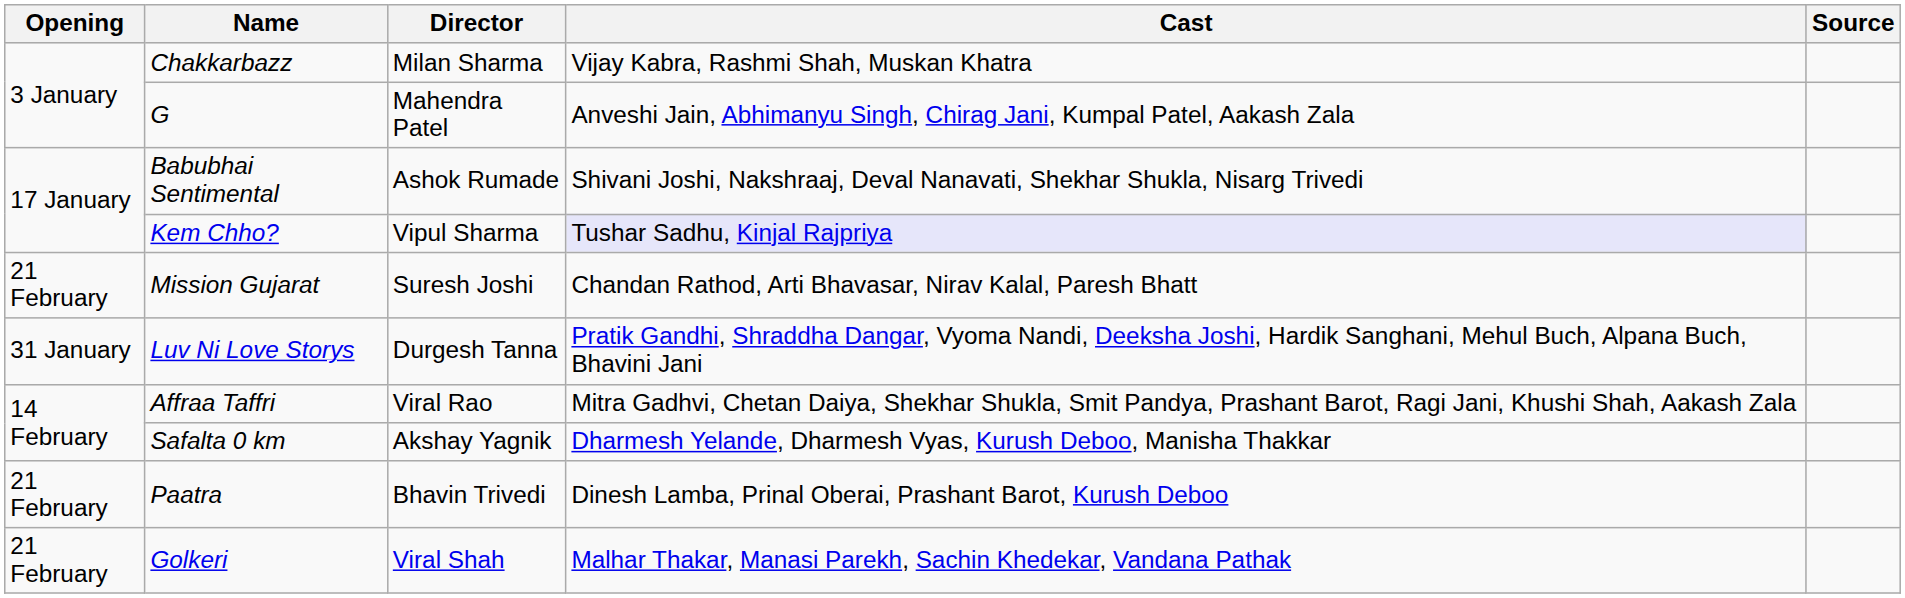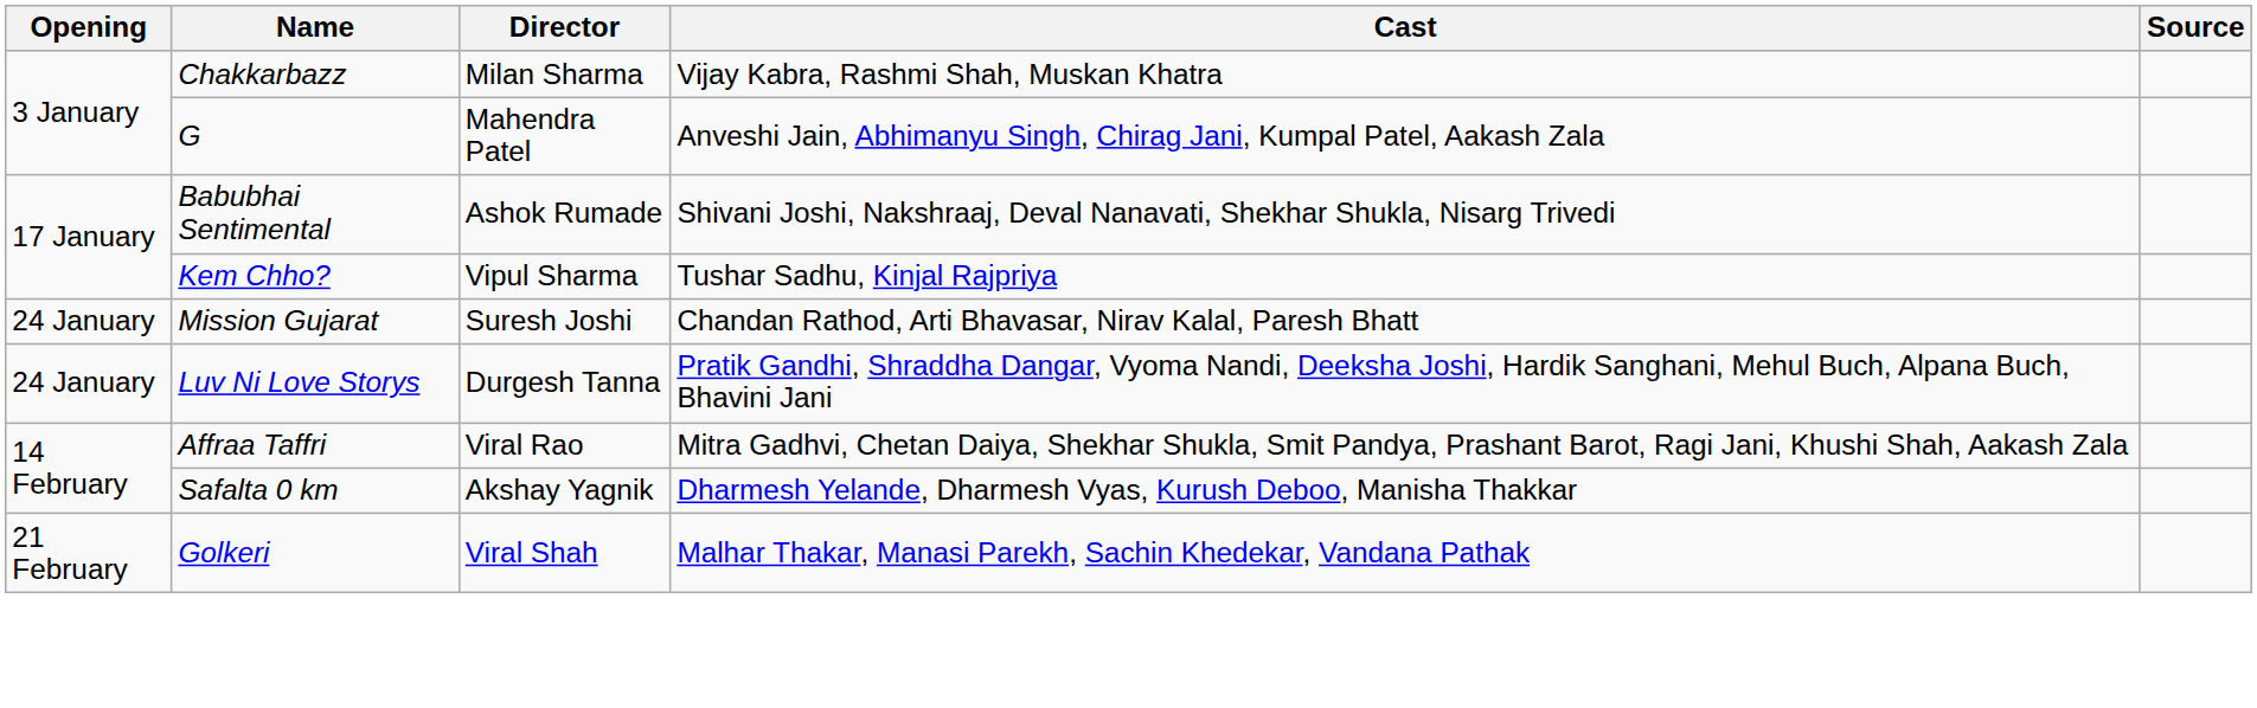 <table class="wikitable sortable">
 <tr>
 <th>Opening</th>
 <th>Name</th>
 <th>Director</th>
 <th>Cast</th>
 <th>Source</th>
 </tr>
 <tr>
 <td rowspan=2>3 January</td>
 <td><em>Chakkarbazz</em></td>
 <td>Milan Sharma</td>
 <td>Vijay Kabra, Rashmi Shah, Muskan Khatra</td>
 <td></td>
 </tr>
 <tr>
 <td><em>G</em></td>
 <td>Mahendra Patel</td>
 <td>Anveshi Jain, <a href='#'>Abhimanyu Singh</a>, <a href='#'>Chirag Jani</a>, Kumpal Patel, Aakash Zala</td>
 <td></td>
 </tr>
 <tr>
 <td rowspan=2>17 January</td>
 <td><em>Babubhai Sentimental</em></td>
 <td>Ashok Rumade</td>
 <td>Shivani Joshi, Nakshraaj, Deval Nanavati, Shekhar Shukla, Nisarg Trivedi</td>
 <td></td>
 </tr>
 <tr>
 <td><em><a href='#'>Kem Chho?</a></em></td>
 <td>Vipul Sharma</td>
-<td style="background: lavender;">Tushar Sadhu, <a href='#'>Kinjal Rajpriya</a></td>
+<td>Tushar Sadhu, <a href='#'>Kinjal Rajpriya</a></td>
 <td></td>
 </tr>
 <tr>
-<td>21 February</td>
+<td rowspan=1>24 January</td>
 <td><em>Mission Gujarat</em></td>
 <td>Suresh Joshi</td>
 <td>Chandan Rathod, Arti Bhavasar, Nirav Kalal, Paresh Bhatt</td>
 <td></td>
 </tr>
 <tr>
-<td>31 January</td>
+<td rowspan=1>24 January</td>
 <td><em><a href='#'>Luv Ni Love Storys</a></em></td>
 <td>Durgesh Tanna</td>
 <td><a href='#'>Pratik Gandhi</a>, <a href='#'>Shraddha Dangar</a>, Vyoma Nandi, <a href='#'>Deeksha Joshi</a>, Hardik Sanghani, Mehul Buch, Alpana Buch, Bhavini Jani</td>
 <td></td>
 </tr>
 <tr>
 <td rowspan="2">14 February</td>
 <td><em>Affraa Taffri</em></td>
 <td>Viral Rao</td>
 <td>Mitra Gadhvi, Chetan Daiya, Shekhar Shukla, Smit Pandya, Prashant Barot, Ragi Jani, Khushi Shah, Aakash Zala</td>
 <td></td>
 </tr>
 <tr>
 <td><em>Safalta 0 km</em></td>
 <td>Akshay Yagnik</td>
 <td><a href='#'>Dharmesh Yelande</a>, Dharmesh Vyas, <a href='#'>Kurush Deboo</a>,  Manisha Thakkar</td>
 <td></td>
 </tr>
 <tr>
 <td>21 February</td>
-<td><em>Paatra</em></td>
-<td>Bhavin Trivedi</td>
-<td>Dinesh Lamba, Prinal Oberai, Prashant Barot, <a href='#'>Kurush Deboo</a></td>
-<td></td>
-</tr>
-<tr>
-<td>21 February</td>
 <td><em><a href='#'>Golkeri</a></em></td>
 <td><a href='#'>Viral Shah</a></td>
 <td><a href='#'>Malhar Thakar</a>, <a href='#'>Manasi Parekh</a>, <a href='#'>Sachin Khedekar</a>, <a href='#'>Vandana Pathak</a></td>
 <td></td>
 </tr>
 </table>
